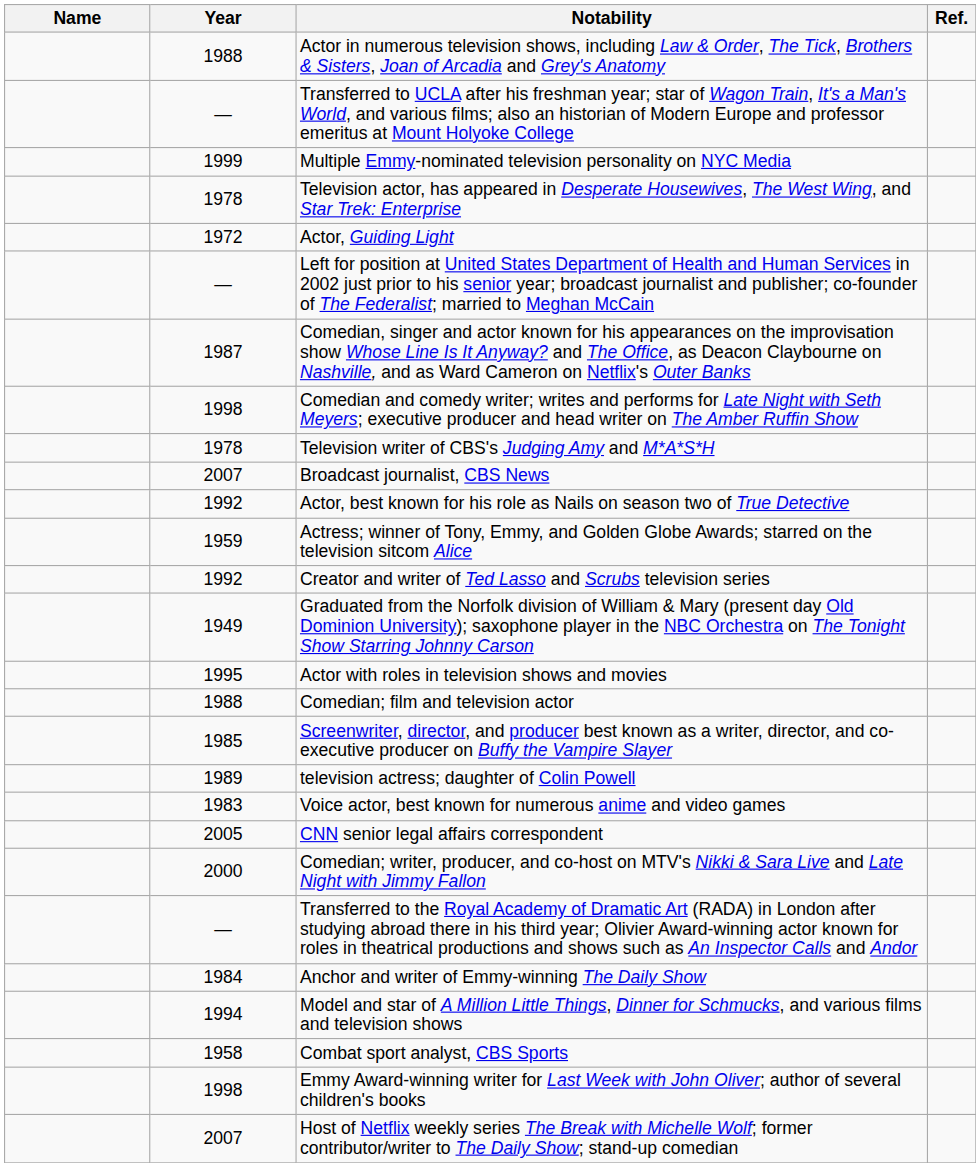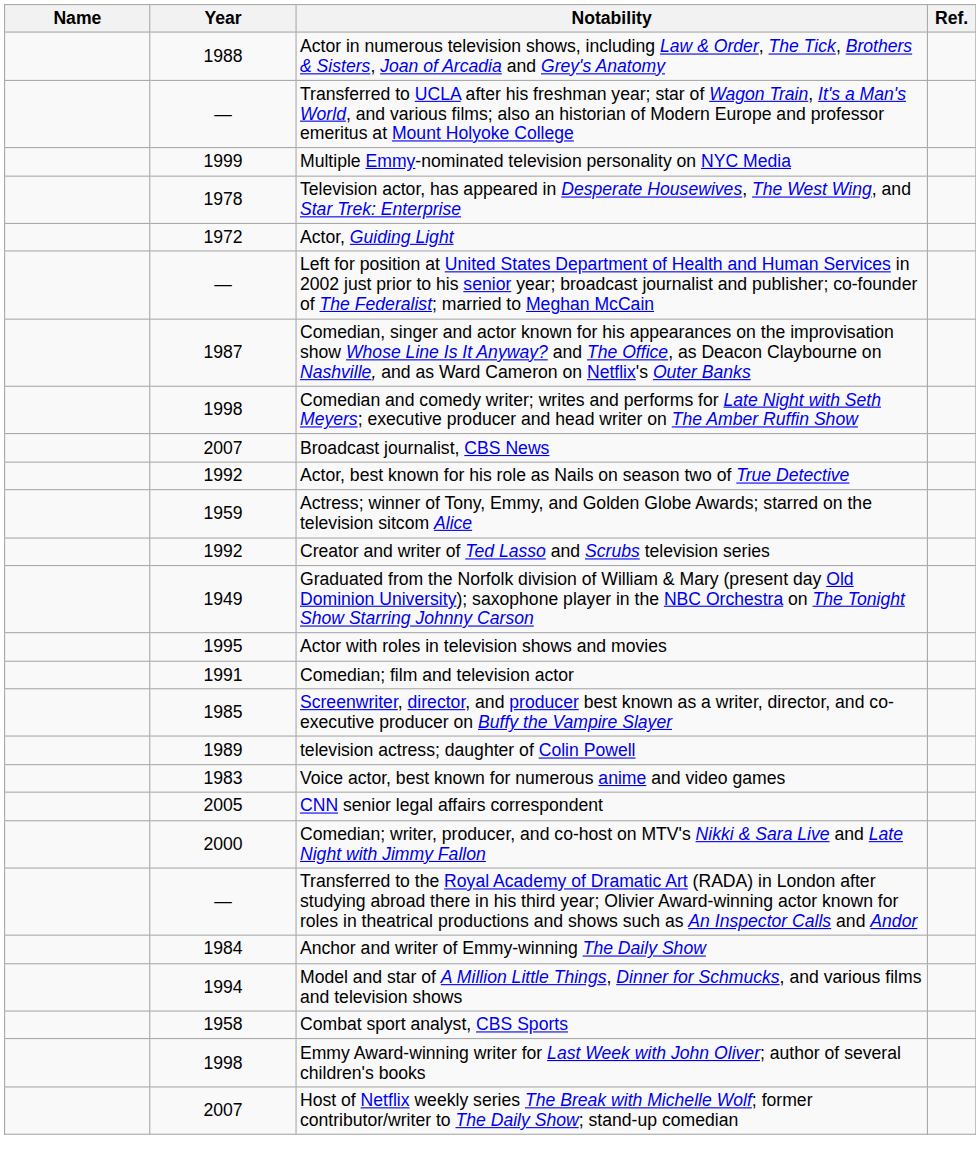 <table class="wikitable sortable" style="width:100%">
 <tr>
 <th width="15%">Name</th>
 <th width="15%">Year</th>
 <th width="65%" class="unsortable">Notability</th>
 <th width="5%" class="unsortable">Ref.</th>
 </tr>
 <tr>
 <td></td>
 <td align="center">1988</td>
 <td>Actor in numerous television shows, including <em><a href='#'>Law & Order</a></em>, <em><a href='#'>The Tick</a></em>, <em><a href='#'>Brothers & Sisters</a></em>, <em><a href='#'>Joan of Arcadia</a></em> and <em><a href='#'>Grey's Anatomy</a></em></td>
 <td align="center"></td>
 </tr>
 <tr>
 <td></td>
 <td align="center">—</td>
 <td>Transferred to <a href='#'>UCLA</a> after his freshman year; star of <em><a href='#'>Wagon Train</a></em>, <em><a href='#'>It's a Man's World</a></em>, and various films; also an historian of Modern Europe and professor emeritus at <a href='#'>Mount Holyoke College</a></td>
 <td align="center"></td>
 </tr>
 <tr>
 <td></td>
 <td align="center">1999</td>
 <td>Multiple <a href='#'>Emmy</a>-nominated television personality on <a href='#'>NYC Media</a></td>
 <td align="center"></td>
 </tr>
 <tr>
 <td></td>
 <td align="center">1978</td>
 <td>Television actor, has appeared in <em><a href='#'>Desperate Housewives</a></em>, <em><a href='#'>The West Wing</a></em>, and <em><a href='#'>Star Trek: Enterprise</a></em></td>
 <td align="center"></td>
 </tr>
 <tr>
 <td></td>
 <td align="center">1972</td>
 <td>Actor, <em><a href='#'>Guiding Light</a></em></td>
 <td align="center"></td>
 </tr>
 <tr>
 <td></td>
 <td align="center">—</td>
 <td>Left for position at <a href='#'>United States Department of Health and Human Services</a> in 2002 just prior to his <a href='#'>senior</a> year; broadcast journalist and publisher; co-founder of <em><a href='#'>The Federalist</a></em>; married to <a href='#'>Meghan McCain</a></td>
 <td align="center"></td>
 </tr>
 <tr>
 <td></td>
 <td align="center">1987</td>
 <td>Comedian, singer and actor known for his appearances on the improvisation show <em><a href='#'>Whose Line Is It Anyway?</a></em> and <em><a href='#'>The Office</a></em>, as Deacon Claybourne on <em><a href='#'>Nashville</a>,</em> and as Ward Cameron on <a href='#'>Netflix</a>'s <a href='#'><em>Outer Banks</em></a></td>
 <td align="center"></td>
 </tr>
 <tr>
 <td></td>
 <td align="center">1998</td>
 <td>Comedian and comedy writer; writes and performs for <em><a href='#'>Late Night with Seth Meyers</a></em>; executive producer and head writer on <em><a href='#'>The Amber Ruffin Show</a></em></td>
 <td align="center"></td>
 </tr>
 <tr>
 <td></td>
-<td align="center">1978</td>
-<td>Television writer of CBS's <em><a href='#'>Judging Amy</a></em> and <em><a href='#'>M*A*S*H</a></em></td>
-<td align="center"></td>
-</tr>
-<tr>
-<td></td>
 <td align="center">2007</td>
 <td>Broadcast journalist, <a href='#'>CBS News</a></td>
 <td align="center"></td>
 </tr>
 <tr>
 <td></td>
 <td align="center">1992</td>
 <td>Actor, best known for his role as Nails on season two of <em><a href='#'>True Detective</a></em></td>
 <td align="center"></td>
 </tr>
 <tr>
 <td></td>
 <td align="center">1959</td>
 <td>Actress; winner of Tony, Emmy, and Golden Globe Awards; starred on the television sitcom <em><a href='#'>Alice</a></em></td>
 <td align="center"></td>
 </tr>
 <tr>
 <td></td>
 <td align="center">1992</td>
 <td>Creator and writer of <em><a href='#'>Ted Lasso</a></em> and <em><a href='#'>Scrubs</a></em> television series</td>
 <td align="center"></td>
 </tr>
 <tr>
 <td></td>
 <td align="center">1949</td>
 <td>Graduated from the Norfolk division of William & Mary (present day <a href='#'>Old Dominion University</a>); saxophone player in the <a href='#'>NBC Orchestra</a> on <em><a href='#'>The Tonight Show Starring Johnny Carson</a></em></td>
 <td align="center"></td>
 </tr>
 <tr>
 <td></td>
 <td align="center">1995</td>
 <td>Actor with roles in television shows and movies</td>
 <td align="center"></td>
 </tr>
 <tr>
 <td></td>
-<td align="center">1988</td>
+<td align="center">1991</td>
 <td>Comedian; film and television actor</td>
 <td align="center"></td>
 </tr>
 <tr>
 <td></td>
 <td align="center">1985</td>
 <td><a href='#'>Screenwriter</a>, <a href='#'>director</a>, and <a href='#'>producer</a> best known as a writer, director, and co-executive producer on <em><a href='#'>Buffy the Vampire Slayer</a></em></td>
 <td align="center"></td>
 </tr>
 <tr>
 <td></td>
 <td align="center">1989</td>
 <td>television actress; daughter of <a href='#'>Colin Powell</a></td>
 <td align="center"></td>
 </tr>
 <tr>
 <td></td>
 <td align="center">1983</td>
 <td>Voice actor, best known for numerous <a href='#'>anime</a> and video games</td>
 <td align="center"></td>
 </tr>
 <tr>
 <td></td>
 <td align="center">2005</td>
 <td><a href='#'>CNN</a> senior legal affairs correspondent</td>
 <td align="center"></td>
 </tr>
 <tr>
 <td></td>
 <td align="center">2000</td>
 <td>Comedian; writer, producer, and co-host on MTV's <em><a href='#'>Nikki & Sara Live</a></em> and <em><a href='#'>Late Night with Jimmy Fallon</a></em></td>
 <td align="center"></td>
 </tr>
 <tr>
 <td></td>
 <td align="center">—</td>
 <td>Transferred to the <a href='#'>Royal Academy of Dramatic Art</a> (RADA) in London after studying abroad there in his third year; Olivier Award-winning actor known for roles in theatrical productions and shows such as <em><a href='#'>An Inspector Calls</a></em> and <em><a href='#'>Andor</a></em></td>
 <td align="center"></td>
 </tr>
 <tr>
 <td></td>
 <td align="center">1984</td>
 <td>Anchor and writer of Emmy-winning <em><a href='#'>The Daily Show</a></em></td>
 <td align="center"></td>
 </tr>
 <tr>
 <td></td>
 <td align="center">1994</td>
 <td>Model and star of <em><a href='#'>A Million Little Things</a></em>, <em><a href='#'>Dinner for Schmucks</a></em>, and various films and television shows</td>
 <td align="center"></td>
 </tr>
 <tr>
 <td></td>
 <td align="center">1958</td>
 <td>Combat sport analyst, <a href='#'>CBS Sports</a></td>
 <td align="center"></td>
 </tr>
 <tr>
 <td></td>
 <td align="center">1998</td>
 <td>Emmy Award-winning writer for <em><a href='#'>Last Week with John Oliver</a></em>; author of several children's books</td>
 <td align="center"></td>
 </tr>
 <tr>
 <td></td>
 <td align="center">2007</td>
 <td>Host of <a href='#'>Netflix</a> weekly series <em><a href='#'>The Break with Michelle Wolf</a></em>; former contributor/writer to <em><a href='#'>The Daily Show</a></em>; stand-up comedian</td>
 <td align="center"></td>
 </tr>
 </table>
